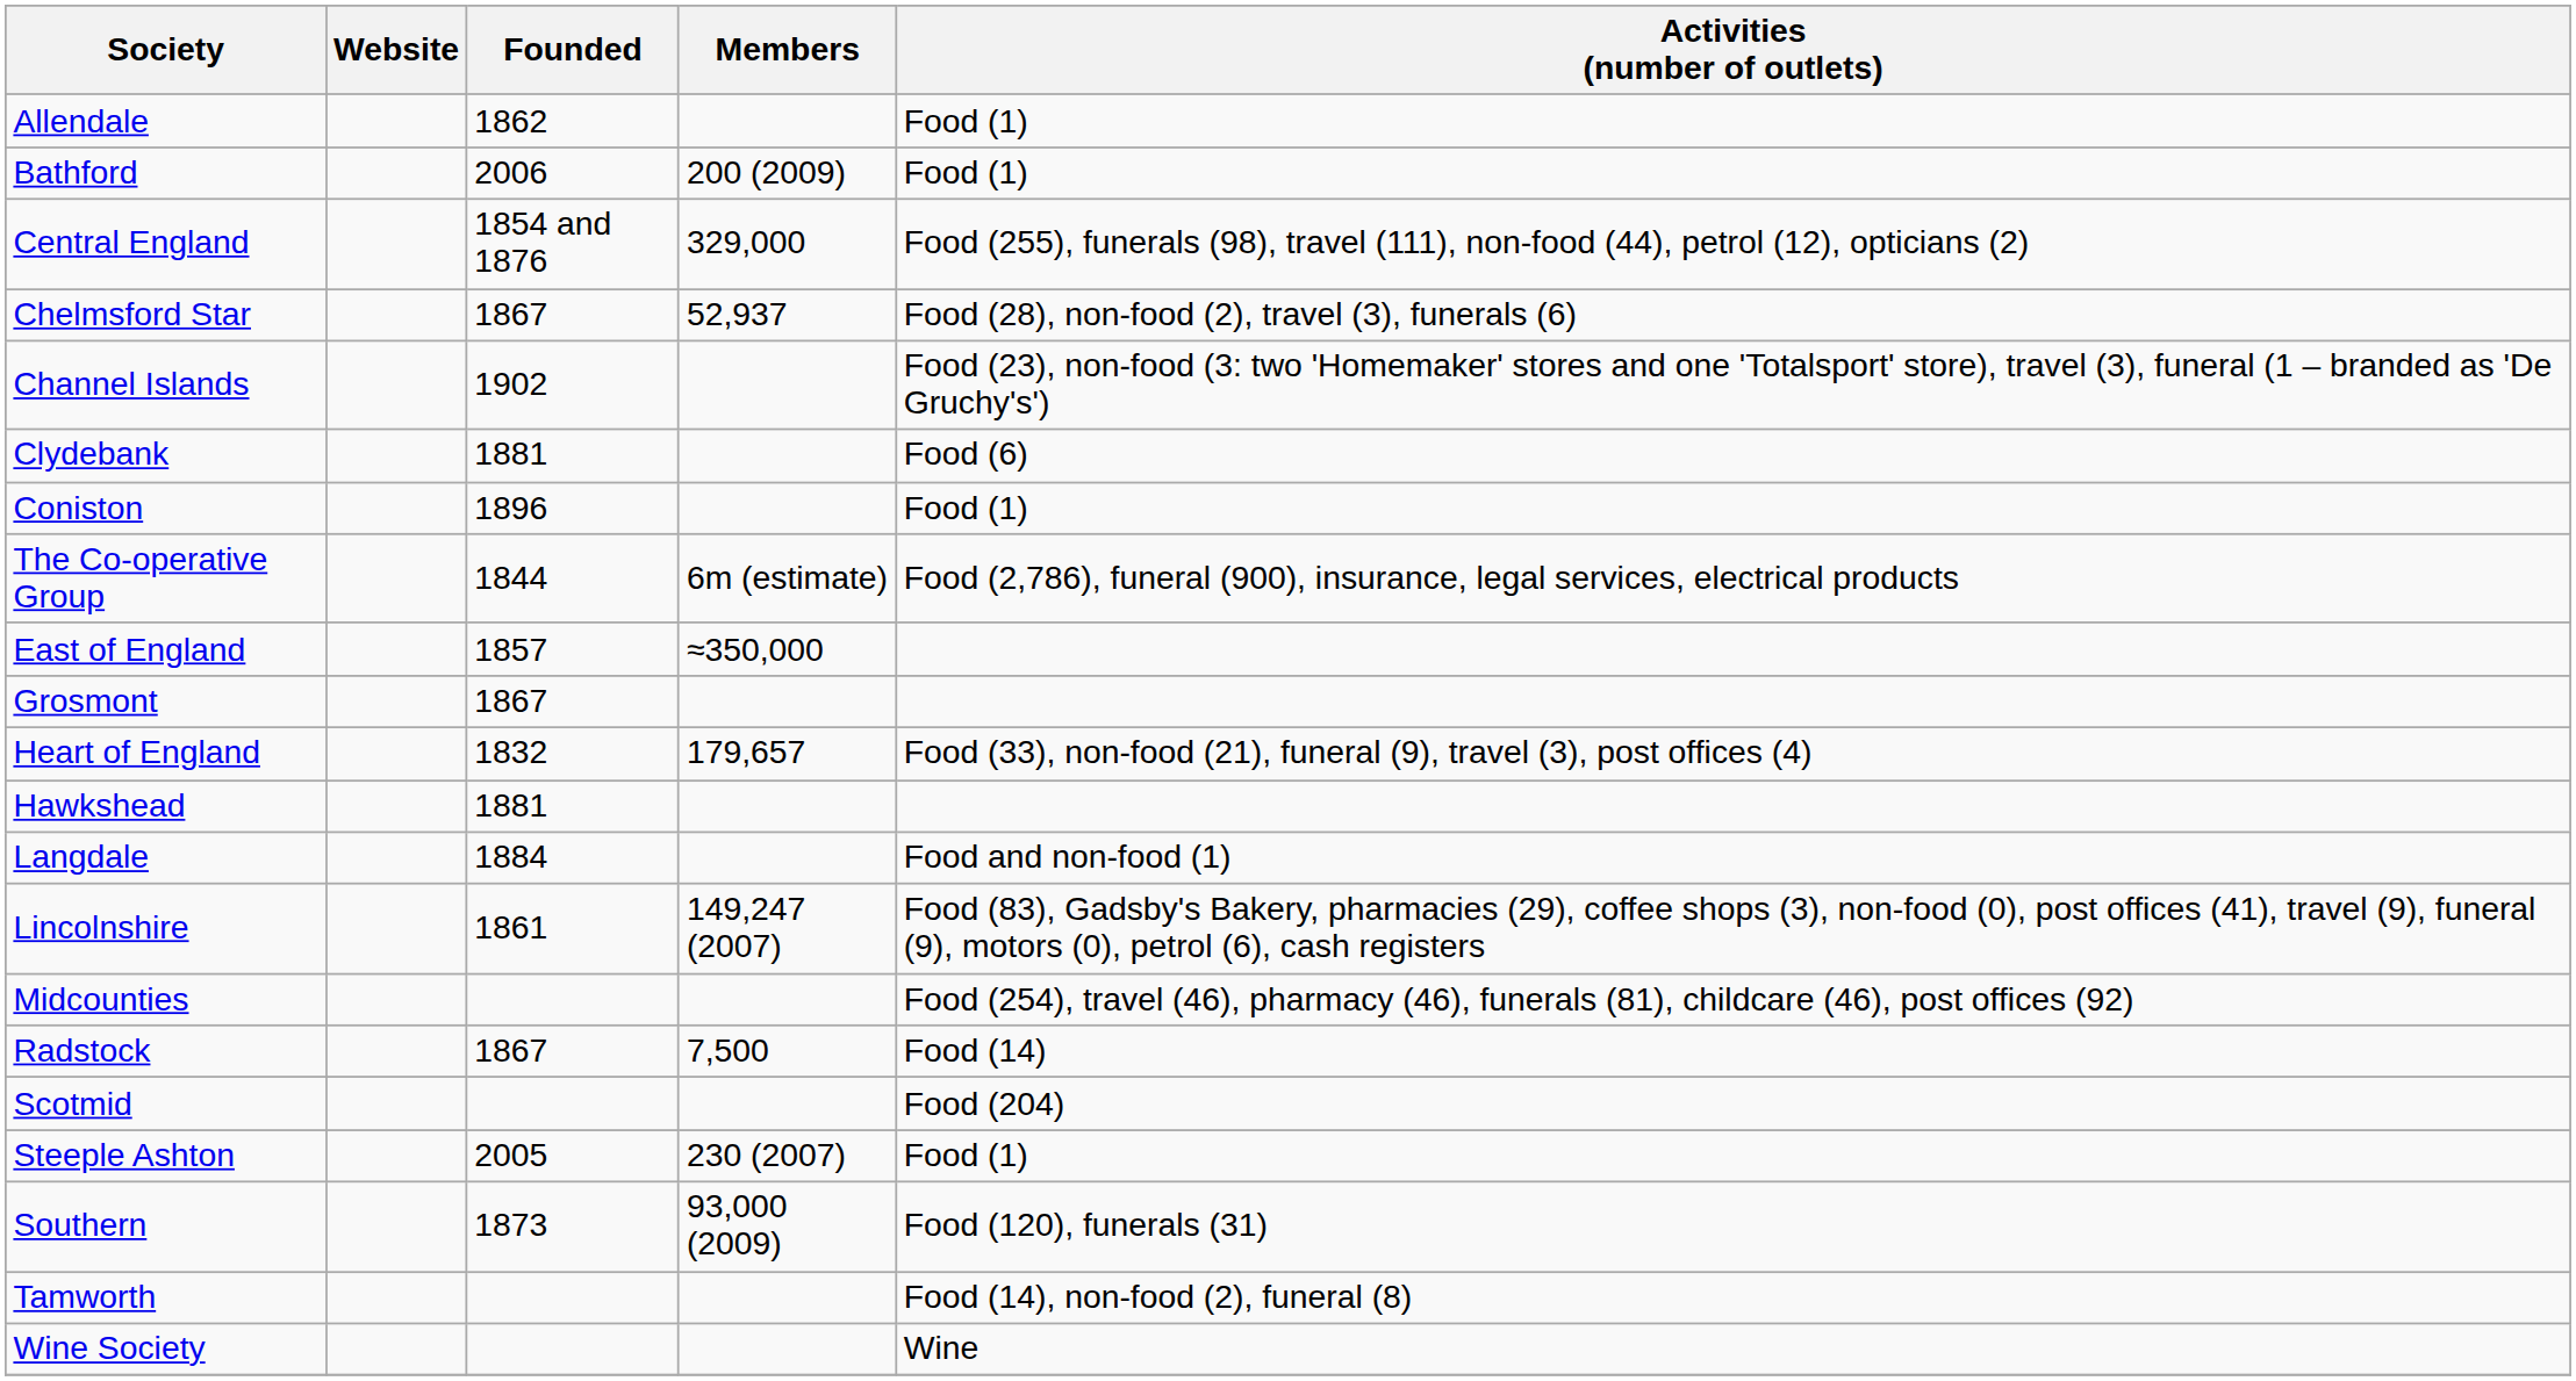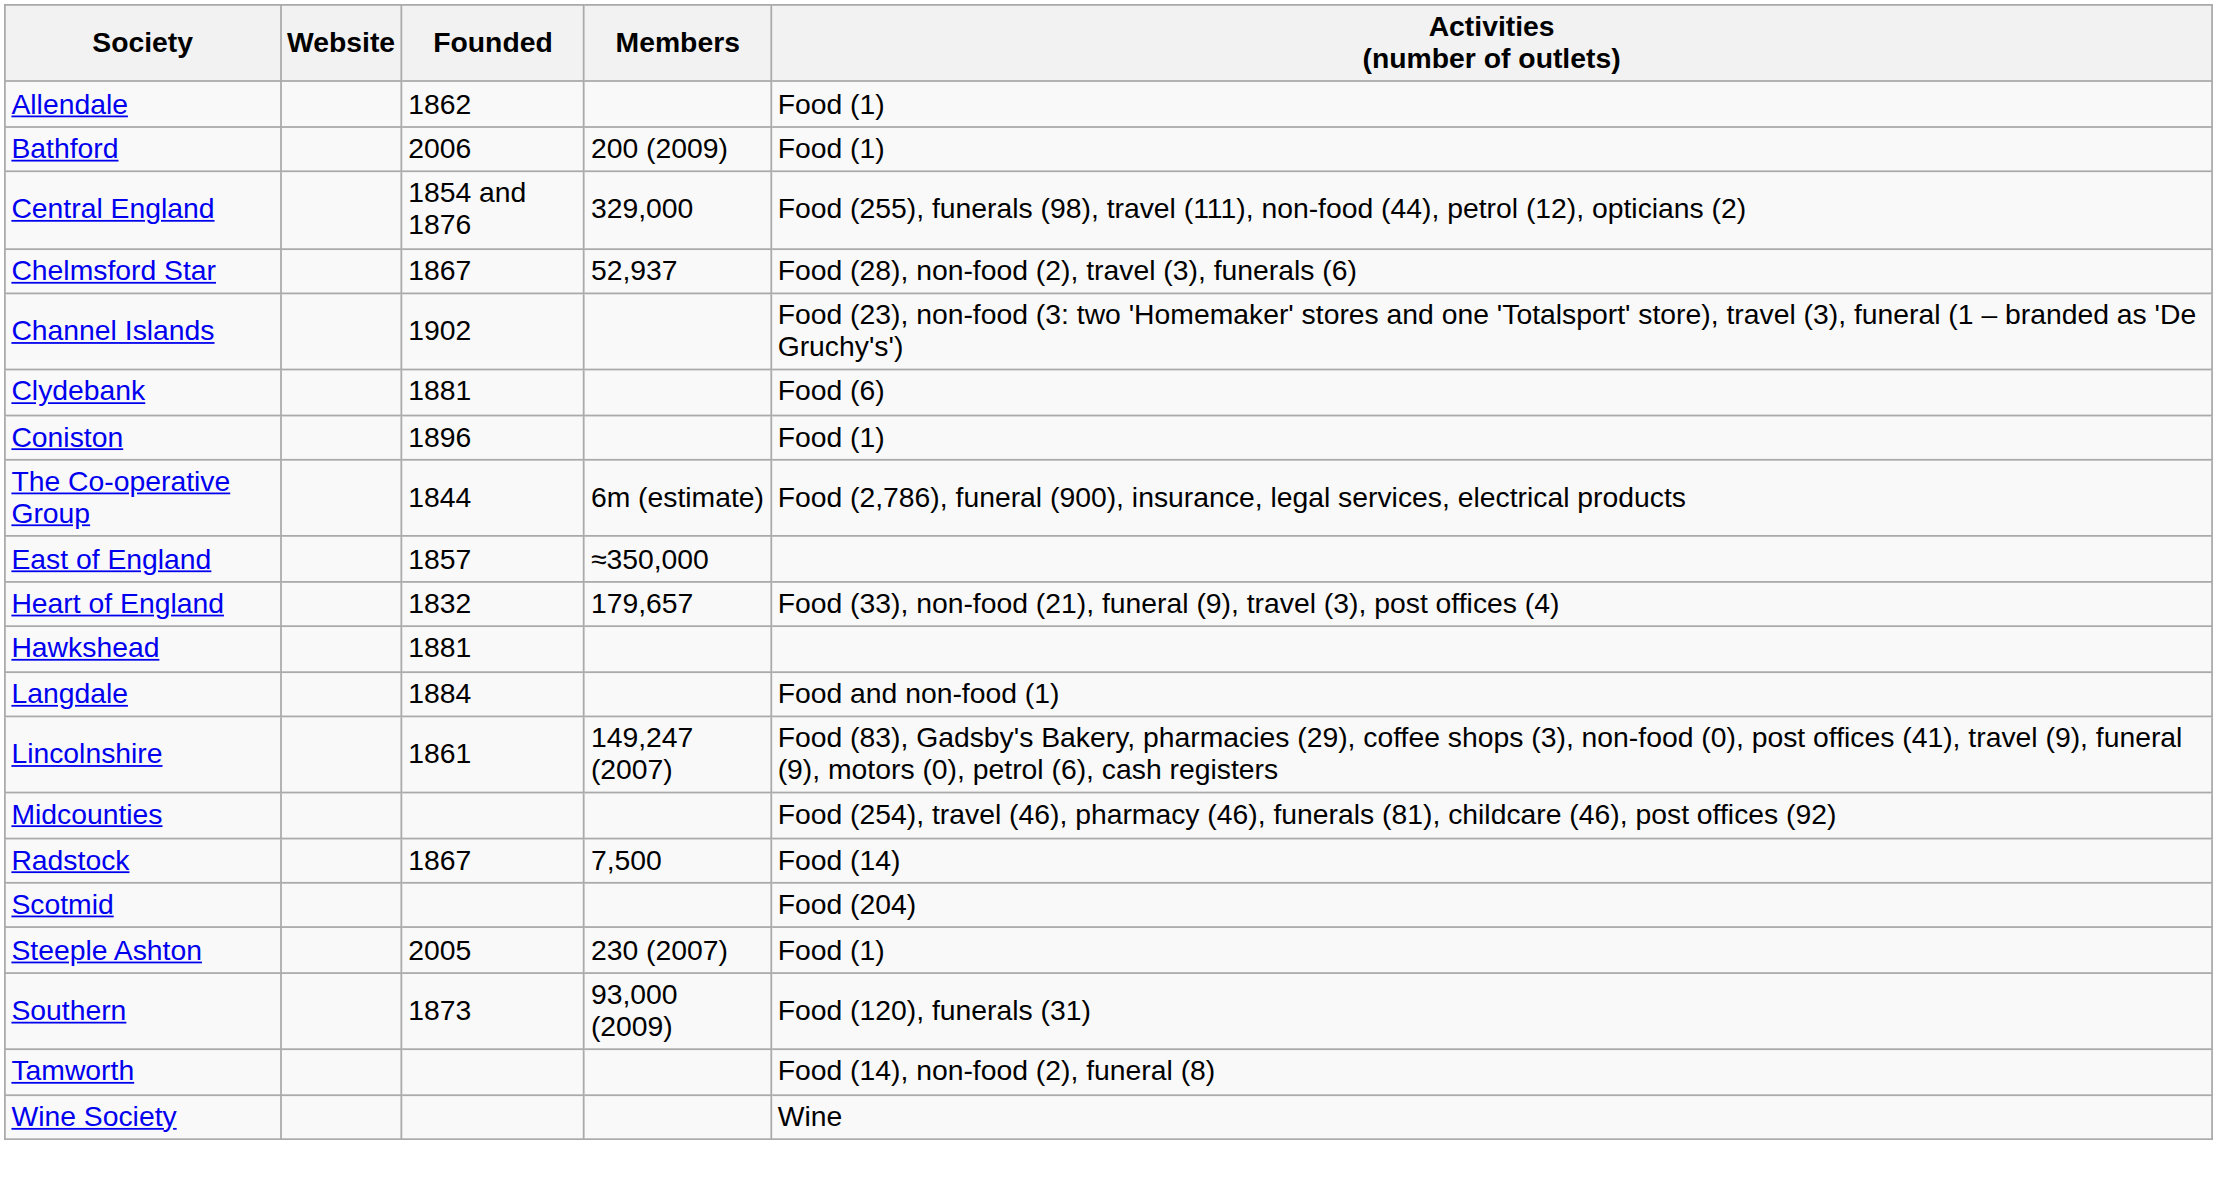 <table class="wikitable sortable">
 <tr>
 <th>Society</th>
 <th>Website</th>
 <th>Founded</th>
 <th>Members</th>
 <th>Activities<br><span>(number of outlets)</span></th>
 </tr>
 <tr>
 <td><a href='#'>Allendale</a></td>
 <td></td>
 <td>1862</td>
 <td></td>
 <td>Food (1)</td>
 </tr>
 <tr>
 <td><a href='#'>Bathford</a></td>
 <td></td>
 <td>2006</td>
 <td>200 (2009)</td>
 <td>Food (1)</td>
 </tr>
 <tr>
 <td><a href='#'>Central England</a></td>
 <td></td>
 <td>1854 and 1876</td>
 <td>329,000</td>
 <td>Food (255), funerals (98), travel (111), non-food (44), petrol (12), opticians (2)</td>
 </tr>
 <tr>
 <td><a href='#'>Chelmsford Star</a></td>
 <td></td>
 <td>1867</td>
 <td>52,937</td>
 <td>Food (28), non-food (2), travel (3), funerals (6)</td>
 </tr>
 <tr>
 <td><a href='#'>Channel Islands</a></td>
 <td></td>
 <td>1902</td>
 <td></td>
 <td>Food (23), non-food (3: two 'Homemaker' stores and one 'Totalsport' store), travel (3), funeral (1 – branded as 'De Gruchy's')</td>
 </tr>
 <tr>
 <td><a href='#'>Clydebank</a></td>
 <td></td>
 <td>1881</td>
 <td></td>
 <td>Food (6)</td>
 </tr>
 <tr>
 <td><a href='#'>Coniston</a></td>
 <td></td>
 <td>1896</td>
 <td></td>
 <td>Food (1)</td>
 </tr>
 <tr>
 <td><a href='#'>The Co-operative Group</a></td>
 <td></td>
 <td>1844</td>
 <td>6m (estimate)</td>
 <td>Food (2,786), funeral (900), insurance, legal services, electrical products</td>
 </tr>
 <tr>
 <td><a href='#'>East of England</a></td>
 <td></td>
 <td>1857</td>
 <td>≈350,000</td>
-<td></td>
-</tr>
-<tr>
-<td><a href='#'>Grosmont</a></td>
-<td></td>
-<td>1867</td>
-<td></td>
 <td></td>
 </tr>
 <tr>
 <td><a href='#'>Heart of England</a></td>
 <td> </td>
 <td>1832</td>
 <td>179,657</td>
 <td>Food (33), non-food (21), funeral (9), travel (3), post offices (4)</td>
 </tr>
 <tr>
 <td><a href='#'>Hawkshead</a></td>
 <td></td>
 <td>1881</td>
 <td></td>
 </tr>
 <tr>
 <td><a href='#'>Langdale</a></td>
 <td></td>
 <td>1884</td>
 <td></td>
 <td>Food and non-food (1)</td>
 </tr>
 <tr>
 <td><a href='#'>Lincolnshire</a></td>
 <td></td>
 <td>1861</td>
 <td>149,247 (2007)</td>
 <td>Food (83), Gadsby's Bakery, pharmacies (29), coffee shops (3), non-food (0), post offices (41), travel (9), funeral (9), motors (0), petrol (6), cash registers</td>
 </tr>
 <tr>
 <td><a href='#'>Midcounties</a></td>
 <td></td>
 <td></td>
 <td></td>
 <td>Food (254), travel (46), pharmacy (46), funerals (81), childcare (46), post offices (92)</td>
 </tr>
 <tr>
 <td><a href='#'>Radstock</a></td>
 <td></td>
 <td>1867</td>
 <td>7,500</td>
 <td>Food (14)</td>
 </tr>
 <tr>
 <td><a href='#'>Scotmid</a></td>
 <td></td>
 <td></td>
 <td></td>
 <td>Food (204)</td>
 </tr>
 <tr>
 <td><a href='#'>Steeple Ashton</a></td>
 <td></td>
 <td>2005</td>
 <td>230 (2007)</td>
 <td>Food (1)</td>
 </tr>
 <tr>
 <td><a href='#'>Southern</a></td>
 <td></td>
 <td>1873</td>
 <td>93,000 (2009)</td>
 <td>Food (120), funerals (31)</td>
 </tr>
 <tr>
 <td><a href='#'>Tamworth</a></td>
 <td></td>
 <td></td>
 <td></td>
 <td>Food (14), non-food (2), funeral (8)</td>
 </tr>
 <tr>
 <td><a href='#'>Wine Society</a></td>
 <td></td>
 <td></td>
 <td></td>
 <td>Wine</td>
 </tr>
 <tr>
 </tr>
 </table>
